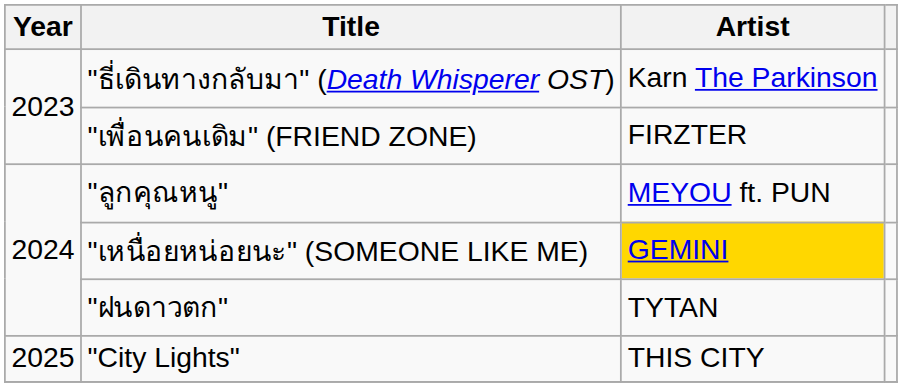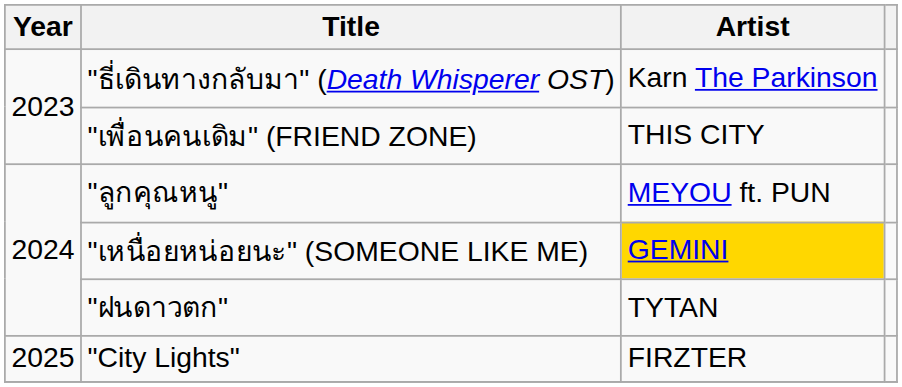 <table class="wikitable sortable">
 <tr>
 <th scope="col">Year</th>
 <th scope="col">Title</th>
 <th scope="col">Artist</th>
 <th scope="col" class="unsortable"></th>
 </tr>
 <tr>
 <td rowspan="2">2023</td>
 <td>"ธี่เดินทางกลับมา" (<em><a href='#'>Death Whisperer</a> OST</em>)</td>
 <td>Karn <a href='#'>The Parkinson</a></td>
 <td style="text-align: center;"></td>
 </tr>
 <tr>
 <td>"เพื่อนคนเดิม" (FRIEND ZONE)</td>
-<td>FIRZTER</td>
+<td>THIS CITY</td>
 <td style="text-align: center;"></td>
 </tr>
 <tr>
 <td rowspan="3">2024</td>
 <td>"ลูกคุณหนู"</td>
 <td><a href='#'>MEYOU</a> ft. PUN</td>
 <td style="text-align: center;"></td>
 </tr>
 <tr>
 <td>"เหนื่อยหน่อยนะ" (SOMEONE LIKE ME)</td>
 <td style="background: gold;"><a href='#'>GEMINI</a></td>
 <td style="text-align: center;"></td>
 </tr>
 <tr>
 <td>"ฝนดาวตก"</td>
 <td>TYTAN</td>
 <td style="text-align: center;"></td>
 </tr>
 <tr>
 <td>2025</td>
 <td>"City Lights"</td>
-<td>THIS CITY</td>
+<td>FIRZTER</td>
 <td style="text-align: center;"></td>
 </tr>
 <tr>
 </tr>
 </table>
